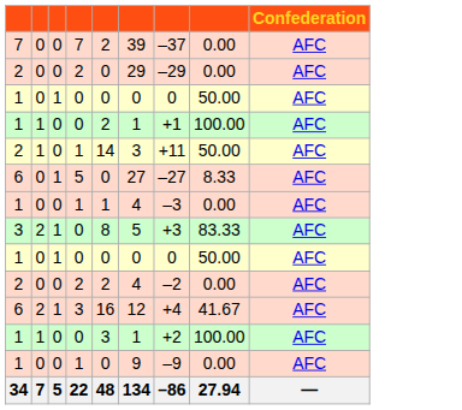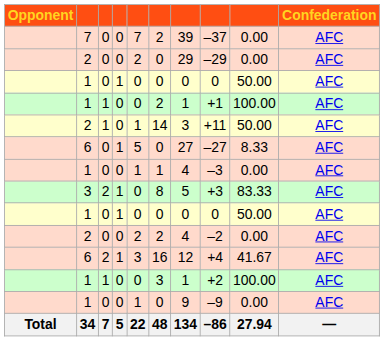 <table class="wikitable sortable" style="text-align:center;">
 <tr style="color:#FFD520">
+<th style="background-color:#FF4E12;color:#FFD520">Opponent</th>
 <th style="background-color:#FF4E12;"></th>
 <th style="background-color:#FF4E12;"></th>
 <th style="background-color:#FF4E12;"></th>
 <th style="background-color:#FF4E12;"></th>
 <th style="background-color:#FF4E12;"></th>
 <th style="background-color:#FF4E12;"></th>
 <th style="background-color:#FF4E12;"></th>
 <th style="background-color:#FF4E12;"></th>
 <th style="background-color:#FF4E12;color:#FFD520">Confederation</th>
 </tr>
 <tr bgcolor=FFDACC>
+<td style="text-align:left;"></td>
 <td>7</td>
 <td>0</td>
 <td>0</td>
 <td>7</td>
 <td>2</td>
 <td>39</td>
 <td>–37</td>
 <td>0.00</td>
 <td><a href='#'>AFC</a></td>
 </tr>
 <tr bgcolor=FFDACC>
+<td style="text-align:left;"></td>
 <td>2</td>
 <td>0</td>
 <td>0</td>
 <td>2</td>
 <td>0</td>
 <td>29</td>
 <td>–29</td>
 <td>0.00</td>
 <td><a href='#'>AFC</a></td>
 </tr>
 <tr bgcolor=FFFFCC>
+<td style="text-align:left;"></td>
 <td>1</td>
 <td>0</td>
 <td>1</td>
 <td>0</td>
 <td>0</td>
 <td>0</td>
 <td>0</td>
 <td>50.00</td>
 <td><a href='#'>AFC</a></td>
 </tr>
 <tr bgcolor=CCFFCC>
+<td style="text-align:left;"></td>
 <td>1</td>
 <td>1</td>
 <td>0</td>
 <td>0</td>
 <td>2</td>
 <td>1</td>
 <td>+1</td>
 <td>100.00</td>
 <td><a href='#'>AFC</a></td>
 </tr>
 <tr bgcolor=FFFFCC>
+<td style="text-align:left;"></td>
 <td>2</td>
 <td>1</td>
 <td>0</td>
 <td>1</td>
 <td>14</td>
 <td>3</td>
 <td>+11</td>
 <td>50.00</td>
 <td><a href='#'>AFC</a></td>
 </tr>
 <tr bgcolor=FFDACC>
+<td style="text-align:left;"></td>
 <td>6</td>
 <td>0</td>
 <td>1</td>
 <td>5</td>
 <td>0</td>
 <td>27</td>
 <td>–27</td>
 <td>8.33</td>
 <td><a href='#'>AFC</a></td>
 </tr>
 <tr bgcolor=FFDACC>
+<td style="text-align:left;"></td>
 <td>1</td>
 <td>0</td>
 <td>0</td>
 <td>1</td>
 <td>1</td>
 <td>4</td>
 <td>–3</td>
 <td>0.00</td>
 <td><a href='#'>AFC</a></td>
 </tr>
 <tr bgcolor=CCFFCC>
+<td style="text-align:left;"></td>
 <td>3</td>
 <td>2</td>
 <td>1</td>
 <td>0</td>
 <td>8</td>
 <td>5</td>
 <td>+3</td>
 <td>83.33</td>
 <td><a href='#'>AFC</a></td>
 </tr>
 <tr bgcolor=FFFFCC>
+<td style="text-align:left;"></td>
 <td>1</td>
 <td>0</td>
 <td>1</td>
 <td>0</td>
 <td>0</td>
 <td>0</td>
 <td>0</td>
 <td>50.00</td>
 <td><a href='#'>AFC</a></td>
 </tr>
 <tr bgcolor=FFDACC>
+<td style="text-align:left;"></td>
 <td>2</td>
 <td>0</td>
 <td>0</td>
 <td>2</td>
 <td>2</td>
 <td>4</td>
 <td>–2</td>
 <td>0.00</td>
 <td><a href='#'>AFC</a></td>
 </tr>
 <tr bgcolor=FFDACC>
+<td style="text-align:left;"></td>
 <td>6</td>
 <td>2</td>
 <td>1</td>
 <td>3</td>
 <td>16</td>
 <td>12</td>
 <td>+4</td>
 <td>41.67</td>
 <td><a href='#'>AFC</a></td>
 </tr>
 <tr bgcolor=CCFFCC>
+<td style="text-align:left;"></td>
 <td>1</td>
 <td>1</td>
 <td>0</td>
 <td>0</td>
 <td>3</td>
 <td>1</td>
 <td>+2</td>
 <td>100.00</td>
 <td><a href='#'>AFC</a></td>
 </tr>
 <tr bgcolor=FFDACC>
+<td style="text-align:left;"></td>
 <td>1</td>
 <td>0</td>
 <td>0</td>
 <td>1</td>
 <td>0</td>
 <td>9</td>
 <td>–9</td>
 <td>0.00</td>
 <td><a href='#'>AFC</a></td>
 </tr>
 <tr>
+<th>Total</th>
 <th>34</th>
 <th>7</th>
 <th>5</th>
 <th>22</th>
 <th>48</th>
 <th>134</th>
 <th>–86</th>
 <th>27.94</th>
 <th>—</th>
 </tr>
 </table>
